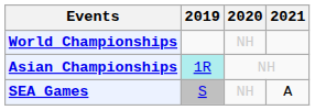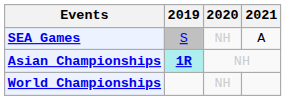 <table class="wikitable" style="font-size: 90%; text-align:center">
 <tr>
 <th>Events</th>
 <th>2019</th>
 <th>2020</th>
 <th>2021</th>
 </tr>
 <tr>
+<td bgcolor="#ECF2FF"; align="left"><strong><a href='#'>SEA Games</a></strong></td>
+<td bgcolor=silver><a href='#'>S</a></td>
+<td style=color:#ccc>NH</td>
+<td>A</td>
+</tr>
+<tr>
+<td bgcolor="#ECF2FF"; align="left"><strong><a href='#'>Asian Championships</a></strong></td>
+<td bgcolor=AFEEEE><strong><a href='#'>1R</a></strong></td>
+<td colspan="2" style=color:#ccc>NH</td>
+</tr>
+<tr>
 <td bgcolor="#ECF2FF"; align="left"><strong><a href='#'>World Championships</a></strong></td>
 <td></td>
 <td style=color:#ccc>NH</td>
 <td><a href='#'></a></td>
 </tr>
-<tr>
-<td bgcolor="#ECF2FF"; align="left"><strong><a href='#'>Asian Championships</a></strong></td>
-<td bgcolor=AFEEEE><a href='#'>1R</a></td>
-<td colspan="2" style=color:#ccc>NH</td>
-</tr>
-<tr>
-<td bgcolor="#ECF2FF"; align="left"><strong><a href='#'>SEA Games</a></strong></td>
-<td bgcolor=silver><a href='#'>S</a></td>
-<td style=color:#ccc>NH</td>
-<td>A</td>
-</tr>
 </table>
